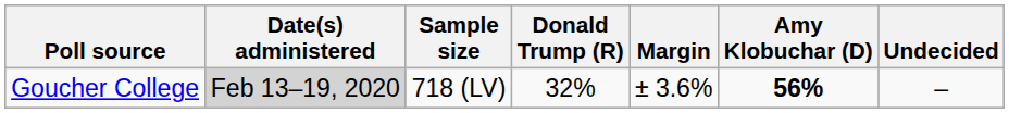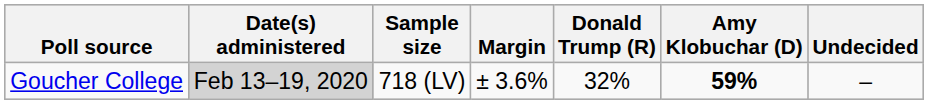 <table class="wikitable" style="font-size:90%;text-align:center;">
 <tr valign=bottom style="font-size:90%;">
 <th>Poll source</th>
 <th>Date(s)<br>administered</th>
 <th>Sample<br>size</th>
+<th>Margin<br></th>
 <th>Donald<br>Trump (R)</th>
-<th>Margin<br></th>
 <th>Amy<br>Klobuchar (D)</th>
 <th>Undecided</th>
 </tr>
 <tr>
 <td style="text-align:left;"><a href='#'>Goucher College</a></td>
 <td style="background: lightgrey;">Feb 13–19, 2020</td>
 <td>718 (LV)</td>
+<td>± 3.6%</td>
 <td>32%</td>
-<td>± 3.6%</td>
-<td><strong>56%</strong></td>
+<td><strong>59%</strong></td>
 <td>–</td>
 </tr>
 </table>
